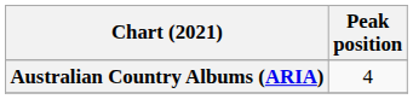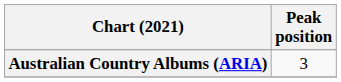 <table class="wikitable sortable plainrowheaders" style="text-align:center">
 <tr>
 <th scope="col">Chart (2021)</th>
 <th scope="col">Peak<br>position</th>
 </tr>
 <tr>
 </tr>
 <tr>
 <th scope="row">Australian Country Albums (<a href='#'>ARIA</a>)</th>
-<td>4</td>
+<td>3</td>
 </tr>
 <tr>
 </tr>
 <tr>
 </tr>
 <tr>
 </tr>
 </table>
